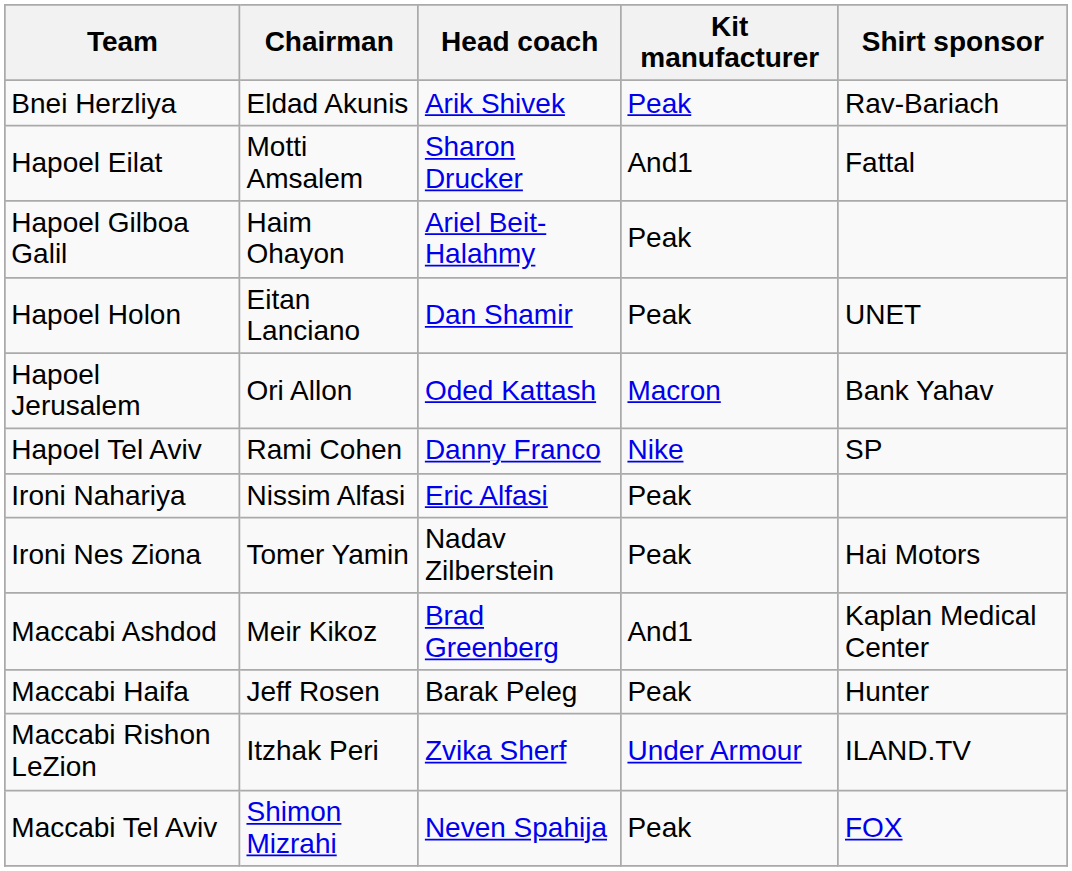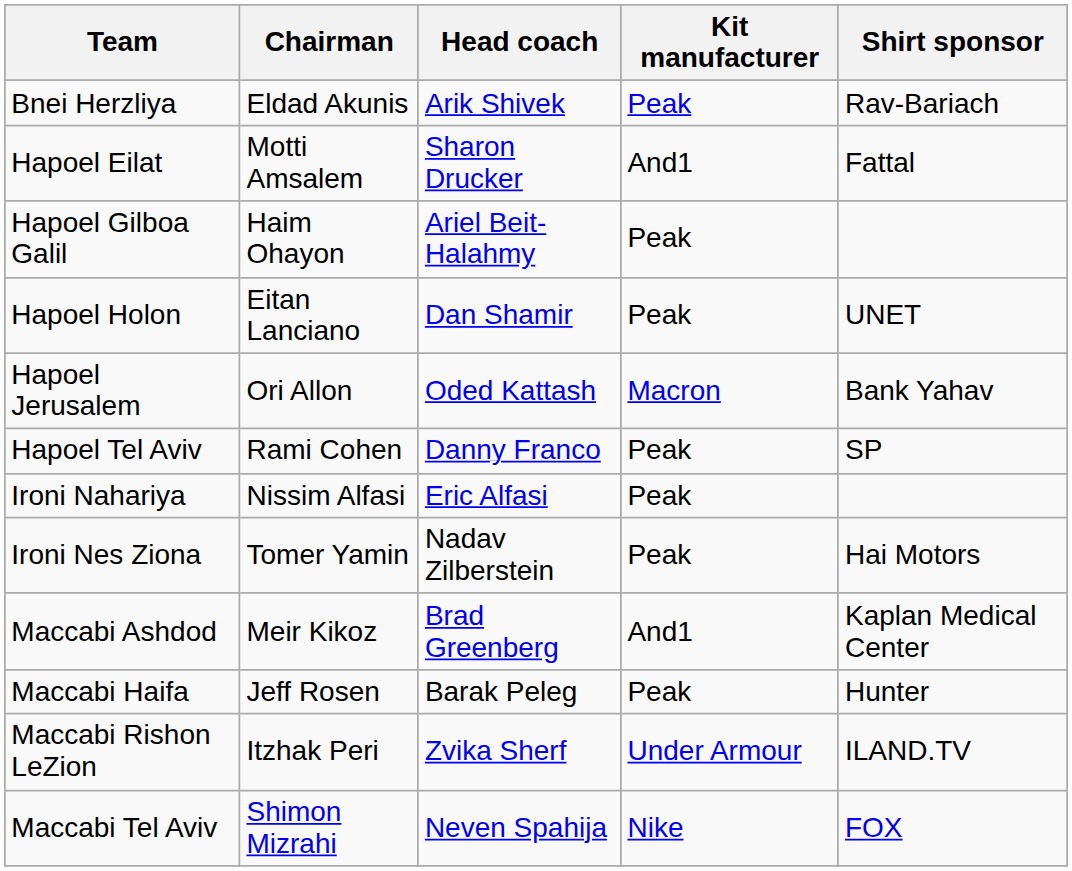 <table class="wikitable sortable" style="text-align: left;">
 <tr>
 <th>Team</th>
 <th>Chairman</th>
 <th>Head coach</th>
 <th>Kit manufacturer</th>
 <th>Shirt sponsor</th>
 </tr>
 <tr>
 <td>Bnei Herzliya</td>
 <td> Eldad Akunis</td>
 <td> <a href='#'>Arik Shivek</a></td>
 <td><a href='#'>Peak</a></td>
 <td>Rav-Bariach</td>
 </tr>
 <tr>
 <td>Hapoel Eilat</td>
 <td> Motti Amsalem</td>
 <td> <a href='#'>Sharon Drucker</a></td>
 <td>And1</td>
 <td>Fattal</td>
 </tr>
 <tr>
 <td>Hapoel Gilboa Galil</td>
 <td> Haim Ohayon</td>
 <td> <a href='#'>Ariel Beit-Halahmy</a></td>
 <td>Peak</td>
 <td></td>
 </tr>
 <tr>
 <td>Hapoel Holon</td>
 <td> Eitan Lanciano</td>
 <td> <a href='#'>Dan Shamir</a></td>
 <td>Peak</td>
 <td>UNET</td>
 </tr>
 <tr>
 <td>Hapoel Jerusalem</td>
 <td> Ori Allon</td>
 <td> <a href='#'>Oded Kattash</a></td>
 <td><a href='#'>Macron</a></td>
 <td>Bank Yahav</td>
 </tr>
 <tr>
 <td>Hapoel Tel Aviv</td>
 <td> Rami Cohen</td>
 <td> <a href='#'>Danny Franco</a></td>
-<td><a href='#'>Nike</a></td>
+<td>Peak</td>
 <td>SP</td>
 </tr>
 <tr>
 <td>Ironi Nahariya</td>
 <td> Nissim Alfasi</td>
 <td> <a href='#'>Eric Alfasi</a></td>
 <td>Peak</td>
 <td></td>
 </tr>
 <tr>
 <td>Ironi Nes Ziona</td>
 <td> Tomer Yamin</td>
 <td> Nadav Zilberstein</td>
 <td>Peak</td>
 <td>Hai Motors</td>
 </tr>
 <tr>
 <td>Maccabi Ashdod</td>
 <td> Meir Kikoz</td>
 <td> <a href='#'>Brad Greenberg</a></td>
 <td>And1</td>
 <td>Kaplan Medical Center</td>
 </tr>
 <tr>
 <td>Maccabi Haifa</td>
 <td> Jeff Rosen</td>
 <td> Barak Peleg</td>
 <td>Peak</td>
 <td>Hunter</td>
 </tr>
 <tr>
 <td>Maccabi Rishon LeZion</td>
 <td> Itzhak Peri</td>
 <td> <a href='#'>Zvika Sherf</a></td>
 <td><a href='#'>Under Armour</a></td>
 <td>ILAND.TV</td>
 </tr>
 <tr>
 <td>Maccabi Tel Aviv</td>
 <td> <a href='#'>Shimon Mizrahi</a></td>
 <td> <a href='#'>Neven Spahija</a></td>
-<td>Peak</td>
+<td><a href='#'>Nike</a></td>
 <td><a href='#'>FOX</a></td>
 </tr>
 </table>
